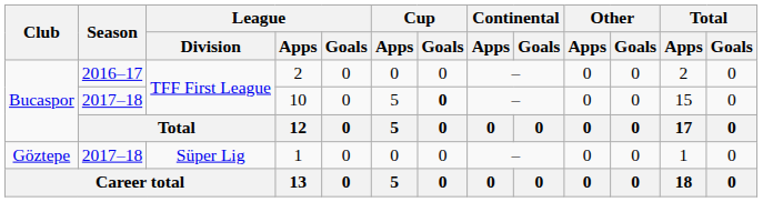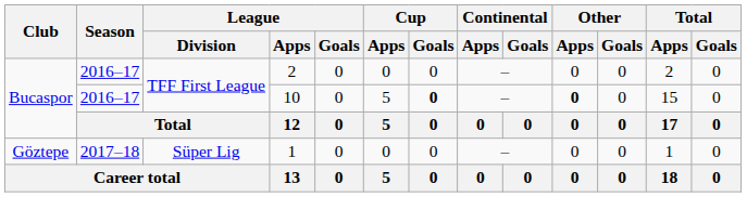 <table class="wikitable" style="text-align: center">
 <tr>
 <th rowspan="2">Club</th>
 <th rowspan="2">Season</th>
 <th colspan="3">League</th>
 <th colspan="2">Cup</th>
 <th colspan="2">Continental</th>
 <th colspan="2">Other</th>
 <th colspan="2">Total</th>
 </tr>
 <tr>
 <th>Division</th>
 <th>Apps</th>
 <th>Goals</th>
 <th>Apps</th>
 <th>Goals</th>
 <th>Apps</th>
 <th>Goals</th>
 <th>Apps</th>
 <th>Goals</th>
 <th>Apps</th>
 <th>Goals</th>
 </tr>
 <tr>
 <td rowspan="3"><a href='#'>Bucaspor</a></td>
 <td><a href='#'>2016–17</a></td>
 <td rowspan="2"><a href='#'>TFF First League</a></td>
 <td>2</td>
 <td>0</td>
 <td>0</td>
 <td>0</td>
 <td colspan="2">–</td>
 <td>0</td>
 <td>0</td>
 <td>2</td>
 <td>0</td>
 </tr>
 <tr>
-<td><a href='#'>2017–18</a></td>
+<td><a href='#'>2016–17</a></td>
 <td>10</td>
 <td>0</td>
 <td>5</td>
 <td><strong>0</strong></td>
 <td colspan="2">–</td>
-<td>0</td>
+<td><strong>0</strong></td>
 <td>0</td>
 <td>15</td>
 <td>0</td>
 </tr>
 <tr>
 <th colspan="2"><strong>Total</strong></th>
 <th>12</th>
 <th>0</th>
 <th>5</th>
 <th>0</th>
 <th>0</th>
 <th>0</th>
 <th>0</th>
 <th>0</th>
 <th>17</th>
 <th>0</th>
 </tr>
 <tr>
 <td><a href='#'>Göztepe</a></td>
 <td><a href='#'>2017–18</a></td>
 <td><a href='#'>Süper Lig</a></td>
 <td>1</td>
 <td>0</td>
 <td>0</td>
 <td>0</td>
 <td colspan="2">–</td>
 <td>0</td>
 <td>0</td>
 <td>1</td>
 <td>0</td>
 </tr>
 <tr>
 <th colspan="3"><strong>Career total</strong></th>
 <th>13</th>
 <th>0</th>
 <th>5</th>
 <th>0</th>
 <th>0</th>
 <th>0</th>
 <th>0</th>
 <th>0</th>
 <th>18</th>
 <th>0</th>
 </tr>
 </table>
